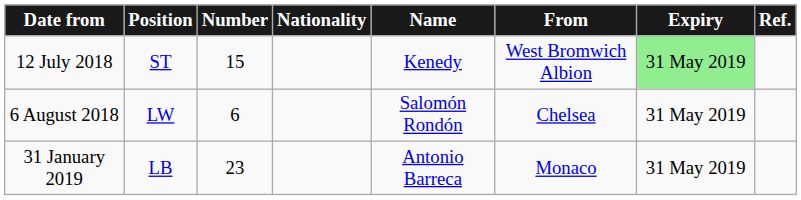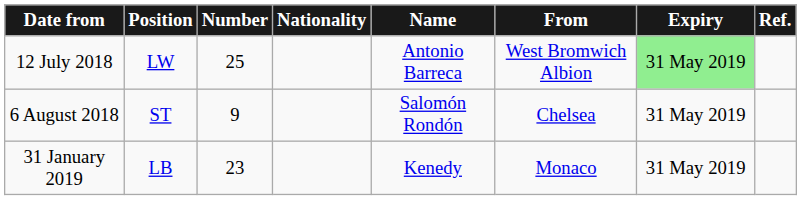 <table class="wikitable"  style="text-align:center; font-size:90%; ">
 <tr>
 <th style="background:#191919; color:white; width:150px;">Date from</th>
 <th style="background:#191919; color:white; width:50px;">Position</th>
 <th style="background:#191919; color:white; width:50px;">Number</th>
 <th style="background:#191919; color:white; width:50px;">Nationality</th>
 <th style="background:#191919; color:white; width:150px;">Name</th>
 <th style="background:#191919; color:white; width:170px;">From</th>
 <th style="background:#191919; color:white; width:150px;">Expiry</th>
 <th style="background:#191919; color:white; width:25px;">Ref.</th>
 </tr>
 <tr>
 <td>12 July 2018</td>
-<td><a href='#'>ST</a></td>
-<td>15</td>
+<td><a href='#'>LW</a></td>
+<td>25</td>
 <td></td>
-<td><a href='#'>Kenedy</a></td>
+<td><a href='#'>Antonio Barreca</a></td>
 <td> <a href='#'>West Bromwich Albion</a></td>
 <td style="background: lightgreen;">31 May 2019</td>
 <td></td>
 </tr>
 <tr>
 <td>6 August 2018</td>
-<td><a href='#'>LW</a></td>
-<td>6</td>
+<td><a href='#'>ST</a></td>
+<td>9</td>
 <td></td>
 <td><a href='#'>Salomón Rondón</a></td>
 <td> <a href='#'>Chelsea</a></td>
 <td>31 May 2019</td>
 <td></td>
 </tr>
 <tr>
 <td>31 January 2019</td>
 <td><a href='#'>LB</a></td>
 <td>23</td>
 <td></td>
-<td><a href='#'>Antonio Barreca</a></td>
+<td><a href='#'>Kenedy</a></td>
 <td> <a href='#'>Monaco</a></td>
 <td>31 May 2019</td>
 <td></td>
 </tr>
 </table>
